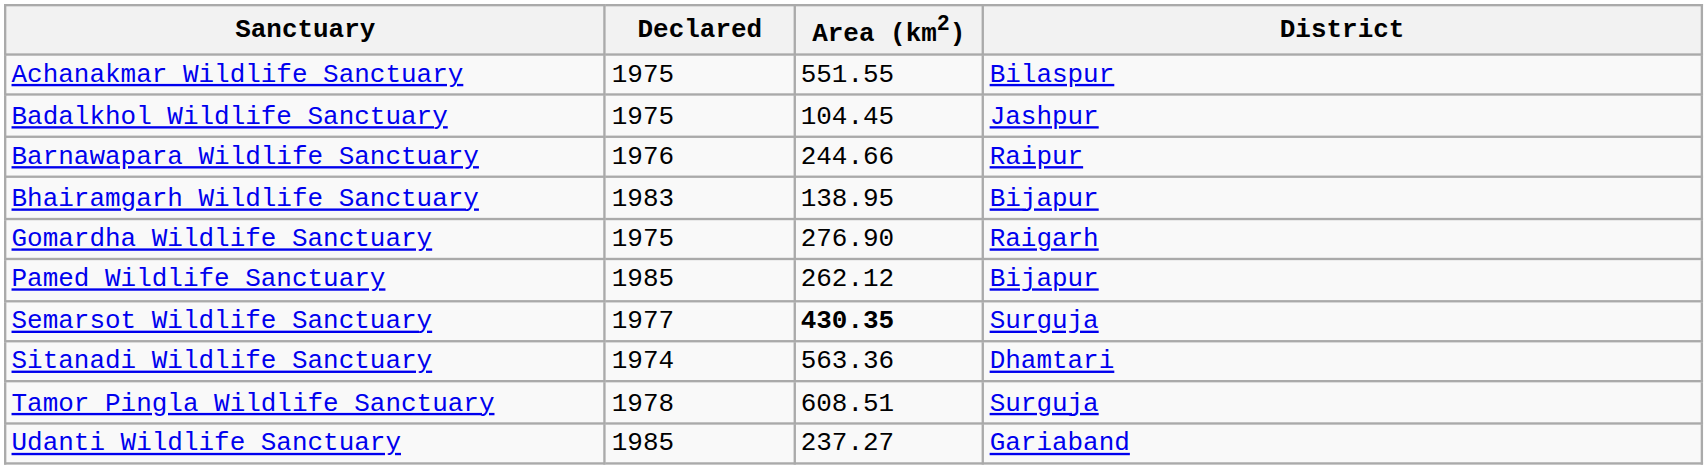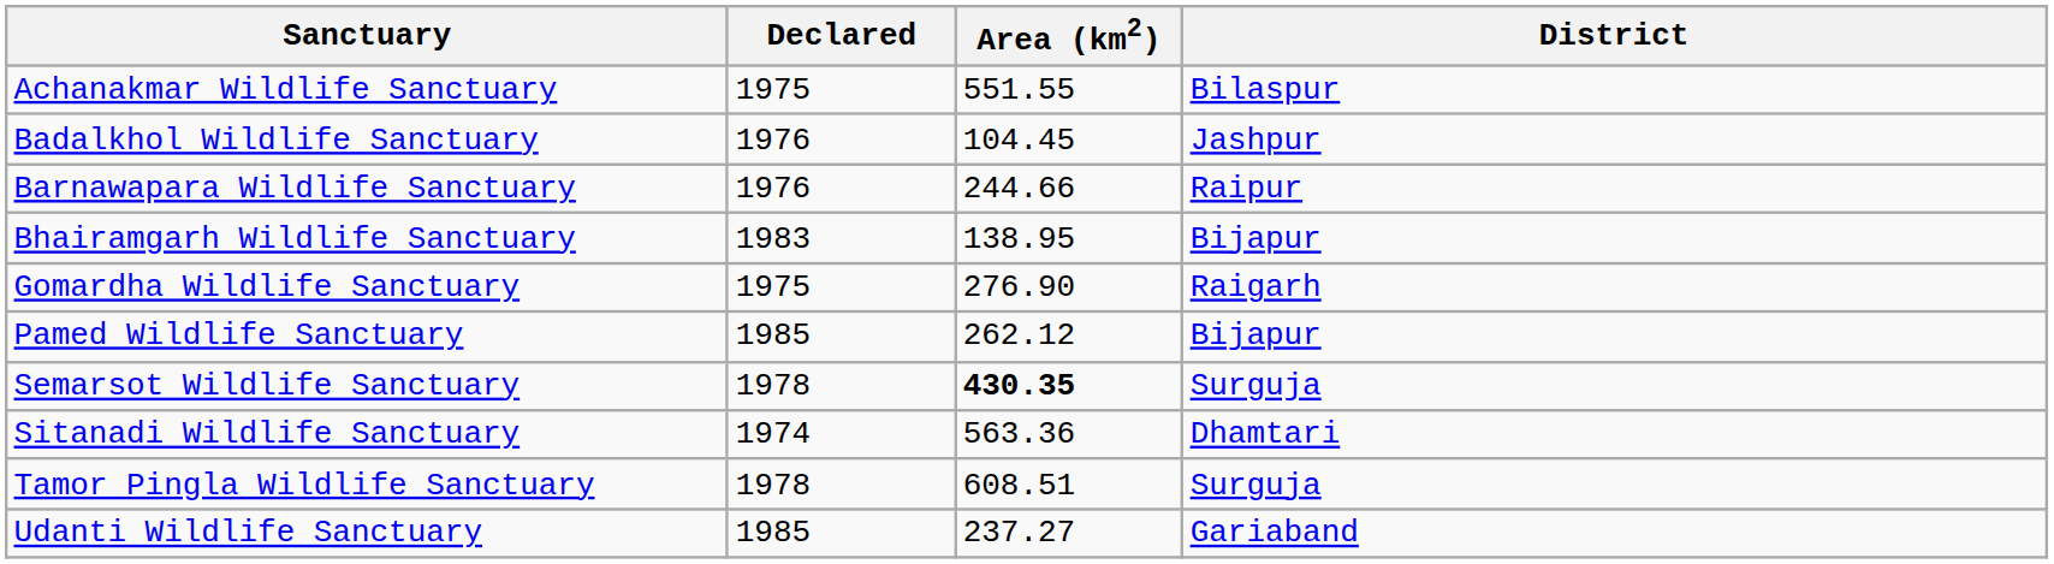 <table class="wikitable sortable defaultcenter col1left col4left" style="font-size: 85%">
 <tr>
 <th scope="col" style="width: 250px;">Sanctuary</th>
 <th scope="col" style="width: 75px;">Declared</th>
 <th scope="col" style="width: 75px;">Area (km<sup>2</sup>)</th>
 <th scope="col" style="width: 300px;">District</th>
 </tr>
 <tr>
 <td><a href='#'>Achanakmar Wildlife Sanctuary</a></td>
 <td>1975</td>
 <td>551.55</td>
 <td><a href='#'>Bilaspur</a></td>
 </tr>
 <tr>
 <td><a href='#'>Badalkhol Wildlife Sanctuary</a></td>
-<td>1975</td>
+<td>1976</td>
 <td>104.45</td>
 <td><a href='#'>Jashpur</a></td>
 </tr>
 <tr>
 <td><a href='#'>Barnawapara Wildlife Sanctuary</a></td>
 <td>1976</td>
 <td>244.66</td>
 <td><a href='#'>Raipur</a></td>
 </tr>
 <tr>
 <td><a href='#'>Bhairamgarh Wildlife Sanctuary</a></td>
 <td>1983</td>
 <td>138.95</td>
 <td><a href='#'>Bijapur</a></td>
 </tr>
 <tr>
 <td><a href='#'>Gomardha Wildlife Sanctuary</a></td>
 <td>1975</td>
 <td>276.90</td>
 <td><a href='#'>Raigarh</a></td>
 </tr>
 <tr>
 <td><a href='#'>Pamed Wildlife Sanctuary</a></td>
 <td>1985</td>
 <td>262.12</td>
 <td><a href='#'>Bijapur</a></td>
 </tr>
 <tr>
 <td><a href='#'>Semarsot Wildlife Sanctuary</a></td>
-<td>1977</td>
+<td>1978</td>
 <td><strong>430.35</strong></td>
 <td><a href='#'>Surguja</a></td>
 </tr>
 <tr>
 <td><a href='#'>Sitanadi Wildlife Sanctuary</a></td>
 <td>1974</td>
 <td>563.36</td>
 <td><a href='#'>Dhamtari</a></td>
 </tr>
 <tr>
 <td><a href='#'>Tamor Pingla Wildlife Sanctuary</a></td>
 <td>1978</td>
 <td>608.51</td>
 <td><a href='#'>Surguja</a></td>
 </tr>
 <tr>
 <td><a href='#'>Udanti Wildlife Sanctuary</a></td>
 <td>1985</td>
 <td>237.27</td>
 <td><a href='#'>Gariaband</a></td>
 </tr>
 </table>
